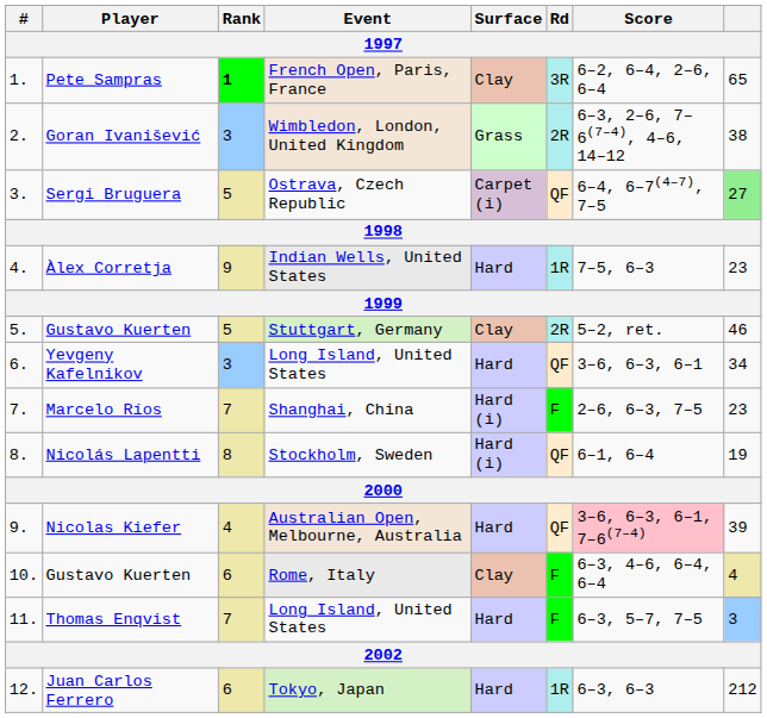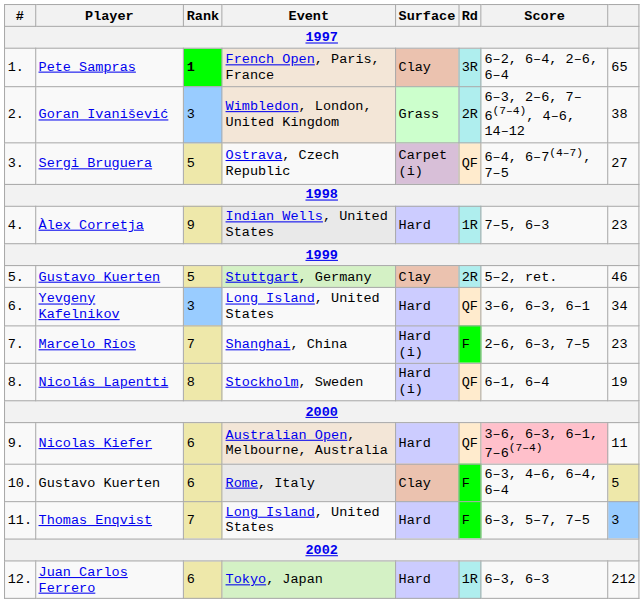 <table class="wikitable sortable">
 <tr>
 <th>#</th>
 <th width=200>Player</th>
 <th>Rank</th>
 <th width=250>Event</th>
 <th>Surface</th>
 <th>Rd</th>
 <th width=200>Score</th>
 <th></th>
 </tr>
 <tr>
 <th colspan=8><a href='#'>1997</a></th>
 </tr>
 <tr>
 <td>1.</td>
 <td> <a href='#'>Pete Sampras</a></td>
 <td bgcolor=lime><strong>1</strong></td>
 <td bgcolor=f3e6d7><a href='#'>French Open</a>, Paris, France</td>
 <td bgcolor=#ebc2af>Clay</td>
 <td bgcolor=afeeee>3R</td>
 <td>6–2, 6–4, 2–6, 6–4</td>
 <td>65</td>
 </tr>
 <tr>
 <td>2.</td>
 <td> <a href='#'>Goran Ivanišević</a></td>
 <td bgcolor=99ccff>3</td>
 <td bgcolor=f3e6d7><a href='#'>Wimbledon</a>, London, United Kingdom</td>
 <td bgcolor=#cfc>Grass</td>
 <td bgcolor=afeeee>2R</td>
 <td>6–3, 2–6, 7–6<sup>(7–4)</sup>, 4–6, 14–12</td>
 <td>38</td>
 </tr>
 <tr>
 <td>3.</td>
 <td> <a href='#'>Sergi Bruguera</a></td>
 <td bgcolor=EEE8AA>5</td>
 <td><a href='#'>Ostrava</a>, Czech Republic</td>
 <td bgcolor=thistle>Carpet (i)</td>
 <td bgcolor=ffebcd>QF</td>
 <td>6–4, 6–7<sup>(4–7)</sup>, 7–5</td>
-<td style="background: lightgreen;">27</td>
+<td>27</td>
 </tr>
 <tr>
 <th colspan=8><a href='#'>1998</a></th>
 </tr>
 <tr>
 <td>4.</td>
 <td> <a href='#'>Àlex Corretja</a></td>
 <td bgcolor=EEE8AA>9</td>
 <td bgcolor=e9e9e9><a href='#'>Indian Wells</a>, United States</td>
 <td bgcolor=CCCCFF>Hard</td>
 <td bgcolor=afeeee>1R</td>
 <td>7–5, 6–3</td>
 <td>23</td>
 </tr>
 <tr>
 <th colspan=8><a href='#'>1999</a></th>
 </tr>
 <tr>
 <td>5.</td>
 <td> <a href='#'>Gustavo Kuerten</a></td>
 <td bgcolor=EEE8AA>5</td>
 <td bgcolor=d4f1c5><a href='#'>Stuttgart</a>, Germany</td>
 <td bgcolor=#ebc2af>Clay</td>
 <td bgcolor=afeeee>2R</td>
 <td>5–2, ret.</td>
 <td>46</td>
 </tr>
 <tr>
 <td>6.</td>
 <td> <a href='#'>Yevgeny Kafelnikov</a></td>
 <td bgcolor=99ccff>3</td>
 <td><a href='#'>Long Island</a>, United States</td>
 <td bgcolor=CCCCFF>Hard</td>
 <td bgcolor=ffebcd>QF</td>
 <td>3–6, 6–3, 6–1</td>
 <td>34</td>
 </tr>
 <tr>
 <td>7.</td>
 <td> <a href='#'>Marcelo Ríos</a></td>
 <td bgcolor=EEE8AA>7</td>
 <td><a href='#'>Shanghai</a>, China</td>
 <td bgcolor=CCCCFF>Hard (i)</td>
 <td bgcolor=lime>F</td>
 <td>2–6, 6–3, 7–5</td>
 <td>23</td>
 </tr>
 <tr>
 <td>8.</td>
 <td> <a href='#'>Nicolás Lapentti</a></td>
 <td bgcolor=EEE8AA>8</td>
 <td><a href='#'>Stockholm</a>, Sweden</td>
 <td bgcolor=CCCCFF>Hard (i)</td>
 <td bgcolor=ffebcd>QF</td>
 <td>6–1, 6–4</td>
 <td>19</td>
 </tr>
 <tr>
 <th colspan=8><a href='#'>2000</a></th>
 </tr>
 <tr>
 <td>9.</td>
 <td> <a href='#'>Nicolas Kiefer</a></td>
-<td bgcolor=EEE8AA>4</td>
+<td bgcolor=EEE8AA>6</td>
 <td bgcolor=f3e6d7><a href='#'>Australian Open</a>, Melbourne, Australia</td>
 <td bgcolor=CCCCFF>Hard</td>
 <td bgcolor=ffebcd>QF</td>
 <td style="background: pink;">3–6, 6–3, 6–1, 7–6<sup>(7–4)</sup></td>
-<td>39</td>
+<td>11</td>
 </tr>
 <tr>
 <td>10.</td>
 <td> Gustavo Kuerten</td>
 <td bgcolor=EEE8AA>6</td>
 <td bgcolor=e9e9e9><a href='#'>Rome</a>, Italy</td>
 <td bgcolor=#ebc2af>Clay</td>
 <td bgcolor=lime>F</td>
 <td>6–3, 4–6, 6–4, 6–4</td>
-<td bgcolor=EEE8AA>4</td>
+<td bgcolor=EEE8AA>5</td>
 </tr>
 <tr>
 <td>11.</td>
 <td> <a href='#'>Thomas Enqvist</a></td>
 <td bgcolor=EEE8AA>7</td>
 <td><a href='#'>Long Island</a>, United States</td>
 <td bgcolor=CCCCFF>Hard</td>
 <td bgcolor=lime>F</td>
 <td>6–3, 5–7, 7–5</td>
 <td bgcolor=99ccff>3</td>
 </tr>
 <tr>
 <th colspan=8><a href='#'>2002</a></th>
 </tr>
 <tr>
 <td>12.</td>
 <td> <a href='#'>Juan Carlos Ferrero</a></td>
 <td bgcolor=EEE8AA>6</td>
 <td bgcolor=d4f1c5><a href='#'>Tokyo</a>, Japan</td>
 <td bgcolor=CCCCFF>Hard</td>
 <td bgcolor=afeeee>1R</td>
 <td>6–3, 6–3</td>
 <td>212</td>
 </tr>
 </table>
